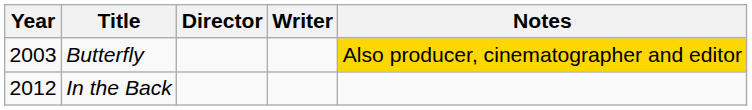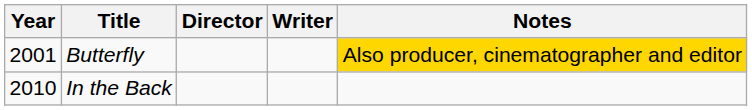 <table class="wikitable">
 <tr>
 <th>Year</th>
 <th>Title</th>
 <th>Director</th>
 <th>Writer</th>
 <th>Notes</th>
 </tr>
 <tr>
-<td>2003</td>
+<td>2001</td>
 <td><em>Butterfly</em></td>
 <td></td>
 <td></td>
 <td style="background: gold;">Also producer, cinematographer and editor</td>
 </tr>
 <tr>
-<td>2012</td>
+<td>2010</td>
 <td><em>In the Back</em></td>
 <td></td>
 <td></td>
 <td></td>
 </tr>
 </table>
